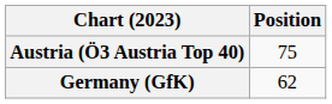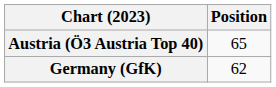 <table class="wikitable sortable plainrowheaders" style="text-align:center">
 <tr>
 <th scope="col">Chart (2023)</th>
 <th scope="col">Position</th>
 </tr>
 <tr>
 <th scope="row">Austria (Ö3 Austria Top 40)</th>
-<td>75</td>
+<td>65</td>
 </tr>
 <tr>
 <th scope="row">Germany (GfK)</th>
 <td>62</td>
 </tr>
 </table>
